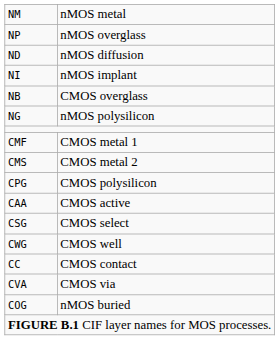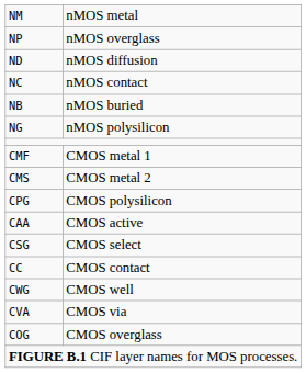 <table class="wikitable" style="margin:auto">
 <tr>
 <td><code>NM</code></td>
 <td>nMOS metal</td>
 </tr>
 <tr>
 <td><code>NP</code></td>
 <td>nMOS overglass</td>
 </tr>
 <tr>
 <td><code>ND</code></td>
 <td>nMOS diffusion</td>
 </tr>
 <tr>
-<td><code>NI</code></td>
-<td>nMOS implant</td>
+<td><code>NC</code></td>
+<td>nMOS contact</td>
 </tr>
 <tr>
 <td><code>NB</code></td>
-<td>CMOS overglass</td>
+<td>nMOS buried</td>
 </tr>
 <tr>
 <td><code>NG</code></td>
 <td>nMOS polysilicon</td>
 </tr>
 <tr>
 <td colspan=2></td>
 </tr>
 <tr>
 <td><code>CMF</code></td>
 <td>CMOS metal 1</td>
 </tr>
 <tr>
 <td><code>CMS</code></td>
 <td>CMOS metal 2</td>
 </tr>
 <tr>
 <td><code>CPG</code></td>
 <td>CMOS polysilicon</td>
 </tr>
 <tr>
 <td><code>CAA</code></td>
 <td>CMOS active</td>
 </tr>
 <tr>
 <td><code>CSG</code></td>
 <td>CMOS select</td>
 </tr>
 <tr>
+<td><code>CC</code></td>
+<td>CMOS contact</td>
+</tr>
+<tr>
 <td><code>CWG</code></td>
 <td>CMOS well</td>
-</tr>
-<tr>
-<td><code>CC</code></td>
-<td>CMOS contact</td>
 </tr>
 <tr>
 <td><code>CVA</code></td>
 <td>CMOS via</td>
 </tr>
 <tr>
 <td><code>COG</code></td>
-<td>nMOS buried</td>
+<td>CMOS overglass</td>
 </tr>
 <tr>
 <td colspan=2><strong>FIGURE B.1 </strong>CIF layer names for MOS processes.</td>
 </tr>
 </table>
